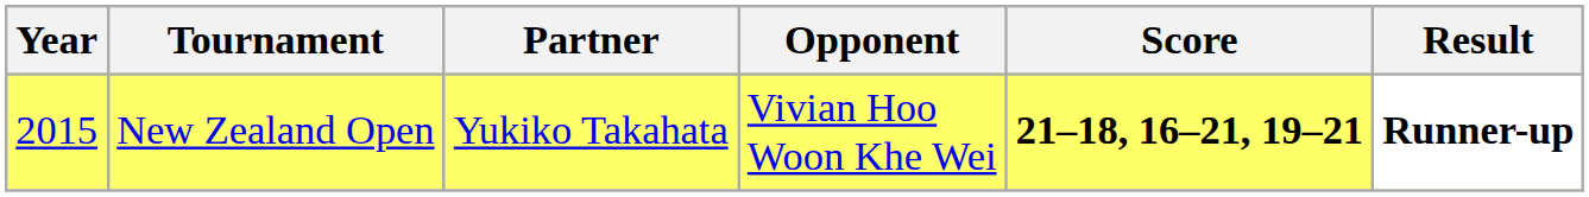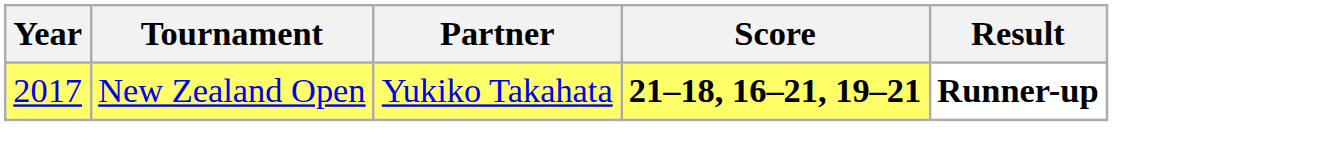 <table class="sortable wikitable" style="font-size: 90%;">
 <tr>
 <th>Year</th>
 <th>Tournament</th>
 <th>Partner</th>
-<th>Opponent</th>
 <th>Score</th>
 <th>Result</th>
 </tr>
 <tr style="background:#FFFF67">
-<td align="center"><a href='#'>2015</a></td>
+<td align="center"><a href='#'>2017</a></td>
 <td align="left"><a href='#'>New Zealand Open</a></td>
 <td align="left"> <a href='#'>Yukiko Takahata</a></td>
-<td align="left"> <a href='#'>Vivian Hoo</a><br> <a href='#'>Woon Khe Wei</a></td>
 <td align="left"><strong>21–18, 16–21, 19–21</strong></td>
 <td style="text-align:left; background:white"> <strong>Runner-up</strong></td>
 </tr>
 </table>
